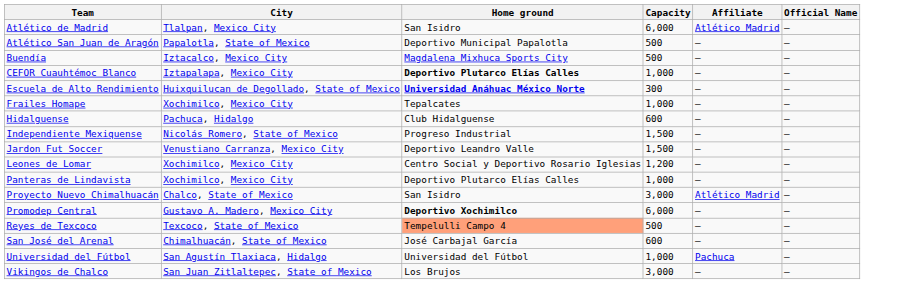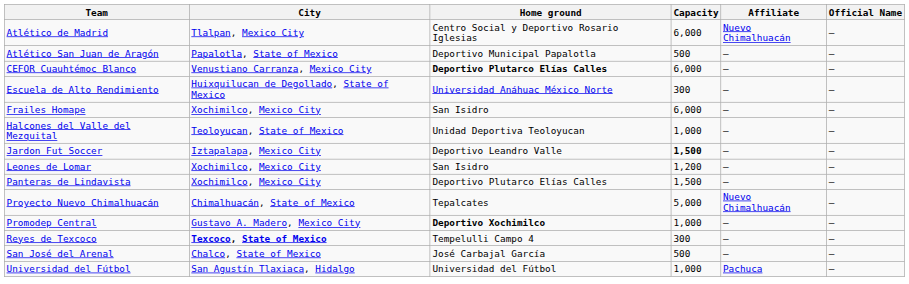 <table class="wikitable sortable">
 <tr>
 <th>Team</th>
 <th>City</th>
 <th>Home ground</th>
 <th>Capacity</th>
 <th>Affiliate</th>
 <th>Official Name</th>
 </tr>
 <tr>
 <td><a href='#'>Atlético de Madrid</a></td>
 <td><a href='#'>Tlalpan</a>, <a href='#'>Mexico City</a></td>
-<td>San Isidro</td>
+<td>Centro Social y Deportivo Rosario Iglesias</td>
 <td>6,000</td>
-<td><a href='#'>Atlético Madrid</a></td>
+<td><a href='#'>Nuevo Chimalhuacán</a></td>
 <td>–</td>
 </tr>
 <tr>
 <td><a href='#'>Atlético San Juan de Aragón</a></td>
 <td><a href='#'>Papalotla</a>, <a href='#'>State of Mexico</a></td>
 <td>Deportivo Municipal Papalotla</td>
 <td>500</td>
 <td>–</td>
 <td>–</td>
 </tr>
 <tr>
-<td><a href='#'>Buendía</a></td>
-<td><a href='#'>Iztacalco</a>, <a href='#'>Mexico City</a></td>
-<td><a href='#'>Magdalena Mixhuca Sports City</a></td>
-<td>500</td>
-<td>–</td>
-<td>–</td>
-</tr>
-<tr>
 <td><a href='#'>CEFOR Cuauhtémoc Blanco</a></td>
-<td><a href='#'>Iztapalapa</a>, <a href='#'>Mexico City</a></td>
+<td><a href='#'>Venustiano Carranza</a>, <a href='#'>Mexico City</a></td>
 <td><strong>Deportivo Plutarco Elías Calles</strong></td>
-<td>1,000</td>
+<td>6,000</td>
 <td>–</td>
 <td>–</td>
 </tr>
 <tr>
 <td><a href='#'>Escuela de Alto Rendimiento</a></td>
 <td><a href='#'>Huixquilucan de Degollado</a>, <a href='#'>State of Mexico</a></td>
-<td><strong><a href='#'>Universidad Anáhuac México Norte</a></strong></td>
+<td><a href='#'>Universidad Anáhuac México Norte</a></td>
 <td>300</td>
 <td>–</td>
 <td>–</td>
 </tr>
 <tr>
 <td><a href='#'>Frailes Homape</a></td>
 <td><a href='#'>Xochimilco</a>, <a href='#'>Mexico City</a></td>
-<td>Tepalcates</td>
+<td>San Isidro</td>
+<td>6,000</td>
+<td>–</td>
+<td>–</td>
+</tr>
+<tr>
+<td><a href='#'>Halcones del Valle del Mezquital</a></td>
+<td><a href='#'>Teoloyucan</a>, <a href='#'>State of Mexico</a></td>
+<td>Unidad Deportiva Teoloyucan</td>
 <td>1,000</td>
 <td>–</td>
 <td>–</td>
 </tr>
 <tr>
-<td><a href='#'>Hidalguense</a></td>
-<td><a href='#'>Pachuca</a>, <a href='#'>Hidalgo</a></td>
-<td>Club Hidalguense</td>
-<td>600</td>
-<td>–</td>
-<td>–</td>
-</tr>
-<tr>
-<td><a href='#'>Independiente Mexiquense</a></td>
-<td><a href='#'>Nicolás Romero</a>, <a href='#'>State of Mexico</a></td>
-<td>Progreso Industrial</td>
-<td>1,500</td>
-<td>–</td>
-<td>–</td>
-</tr>
-<tr>
 <td><a href='#'>Jardon Fut Soccer</a></td>
-<td><a href='#'>Venustiano Carranza</a>, <a href='#'>Mexico City</a></td>
+<td><a href='#'>Iztapalapa</a>, <a href='#'>Mexico City</a></td>
 <td>Deportivo Leandro Valle</td>
-<td>1,500</td>
+<td><strong>1,500</strong></td>
 <td>–</td>
 <td>–</td>
 </tr>
 <tr>
 <td><a href='#'>Leones de Lomar</a></td>
 <td><a href='#'>Xochimilco</a>, <a href='#'>Mexico City</a></td>
-<td>Centro Social y Deportivo Rosario Iglesias</td>
+<td>San Isidro</td>
 <td>1,200</td>
 <td>–</td>
 <td>–</td>
 </tr>
 <tr>
 <td><a href='#'>Panteras de Lindavista</a></td>
 <td><a href='#'>Xochimilco</a>, <a href='#'>Mexico City</a></td>
 <td>Deportivo Plutarco Elías Calles</td>
-<td>1,000</td>
+<td>1,500</td>
 <td>–</td>
 <td>–</td>
 </tr>
 <tr>
 <td><a href='#'>Proyecto Nuevo Chimalhuacán</a></td>
-<td><a href='#'>Chalco</a>, <a href='#'>State of Mexico</a></td>
-<td>San Isidro</td>
-<td>3,000</td>
-<td><a href='#'>Atlético Madrid</a></td>
+<td><a href='#'>Chimalhuacán</a>, <a href='#'>State of Mexico</a></td>
+<td>Tepalcates</td>
+<td>5,000</td>
+<td><a href='#'>Nuevo Chimalhuacán</a></td>
 <td>–</td>
 </tr>
 <tr>
 <td><a href='#'>Promodep Central</a></td>
 <td><a href='#'>Gustavo A. Madero</a>, <a href='#'>Mexico City</a></td>
 <td><strong>Deportivo Xochimilco</strong></td>
-<td>6,000</td>
+<td>1,000</td>
 <td>–</td>
 <td>–</td>
 </tr>
 <tr>
 <td><a href='#'>Reyes de Texcoco</a></td>
-<td><a href='#'>Texcoco</a>, <a href='#'>State of Mexico</a></td>
-<td style="background: lightsalmon;">Tempelulli Campo 4</td>
-<td>500</td>
+<td><strong><a href='#'>Texcoco</a>, <a href='#'>State of Mexico</a></strong></td>
+<td>Tempelulli Campo 4</td>
+<td>300</td>
 <td>–</td>
 <td>–</td>
 </tr>
 <tr>
 <td><a href='#'>San José del Arenal</a></td>
-<td><a href='#'>Chimalhuacán</a>, <a href='#'>State of Mexico</a></td>
+<td><a href='#'>Chalco</a>, <a href='#'>State of Mexico</a></td>
 <td>José Carbajal García</td>
-<td>600</td>
+<td>500</td>
 <td>–</td>
 <td>–</td>
 </tr>
 <tr>
 <td><a href='#'>Universidad del Fútbol</a></td>
 <td><a href='#'>San Agustín Tlaxiaca</a>, <a href='#'>Hidalgo</a></td>
 <td>Universidad del Fútbol</td>
 <td>1,000</td>
 <td><a href='#'>Pachuca</a></td>
 <td>–</td>
 </tr>
-<tr>
-<td><a href='#'>Vikingos de Chalco</a></td>
-<td><a href='#'>San Juan Zitlaltepec</a>, <a href='#'>State of Mexico</a></td>
-<td>Los Brujos</td>
-<td>3,000</td>
-<td>–</td>
-<td>–</td>
-</tr>
 </table>
